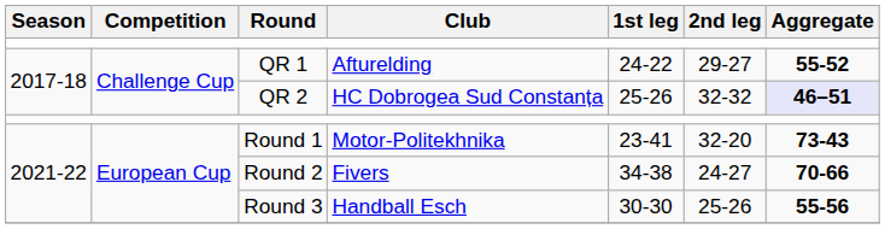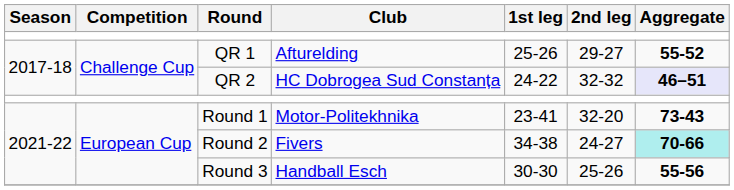 <table class="wikitable">
 <tr>
 <th>Season</th>
 <th>Competition</th>
 <th>Round</th>
 <th>Club</th>
 <th>1st leg</th>
 <th>2nd leg</th>
 <th>Aggregate</th>
 </tr>
 <tr>
 <td colspan="7" bgcolor=white></td>
 </tr>
 <tr>
 <td rowspan=2>2017-18</td>
 <td rowspan=2><a href='#'>Challenge Cup</a></td>
 <td style="text-align:center;">QR 1</td>
 <td> <a href='#'>Afturelding</a></td>
-<td style="text-align:center;">24-22</td>
+<td style="text-align:center;">25-26</td>
 <td style="text-align:center;">29-27</td>
 <td style="text-align:center;"><strong>55-52</strong></td>
 </tr>
 <tr>
 <td style="text-align:center;">QR 2</td>
 <td> <a href='#'>HC Dobrogea Sud Constanța</a></td>
-<td style="text-align:center;">25-26</td>
+<td style="text-align:center;">24-22</td>
 <td style="text-align:center;">32-32</td>
 <td style="background: lavender; text-align:center;"><strong>46–51</strong></td>
 </tr>
 <tr>
 <td colspan="7" bgcolor=white></td>
 </tr>
 <tr>
 <td rowspan=3>2021-22</td>
 <td rowspan=3><a href='#'>European Cup</a></td>
 <td style="text-align:center;">Round 1</td>
 <td> <a href='#'>Motor-Politekhnika</a></td>
 <td style="text-align:center;">23-41</td>
 <td style="text-align:center;">32-20</td>
 <td style="text-align:center;"><strong>73-43</strong></td>
 </tr>
 <tr>
 <td style="text-align:center;">Round 2</td>
 <td> <a href='#'>Fivers</a></td>
 <td style="text-align:center;">34-38</td>
 <td style="text-align:center;">24-27</td>
-<td style="text-align:center;"><strong>70-66</strong></td>
+<td style="background: paleturquoise; text-align:center;"><strong>70-66</strong></td>
 </tr>
 <tr>
 <td style="text-align:center;">Round 3</td>
 <td> <a href='#'>Handball Esch</a></td>
 <td style="text-align:center;">30-30</td>
 <td style="text-align:center;">25-26</td>
 <td style="text-align:center;"><strong>55-56</strong></td>
 </tr>
 <tr>
 </tr>
 </table>
